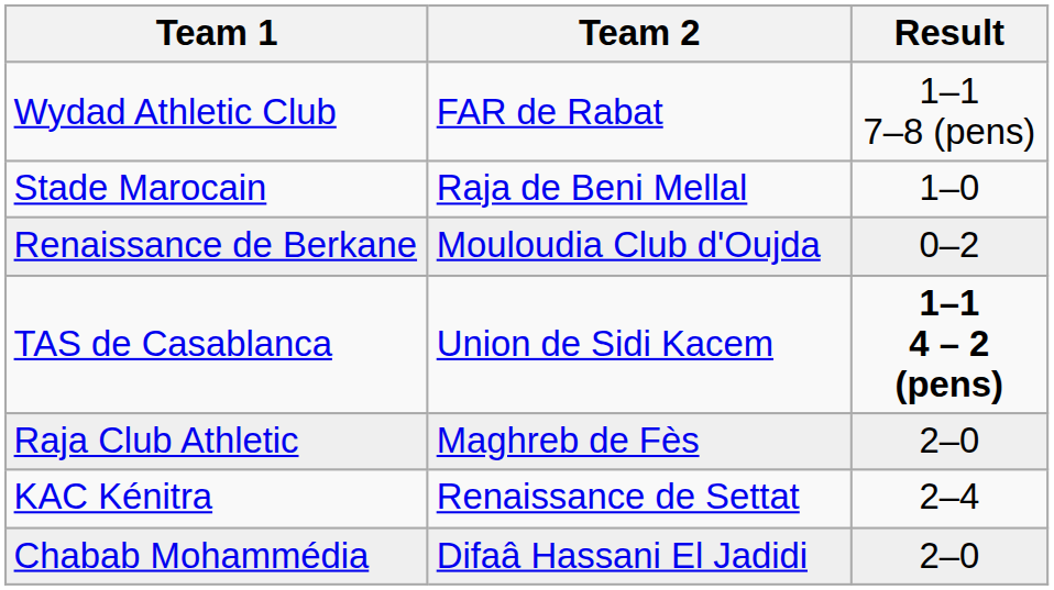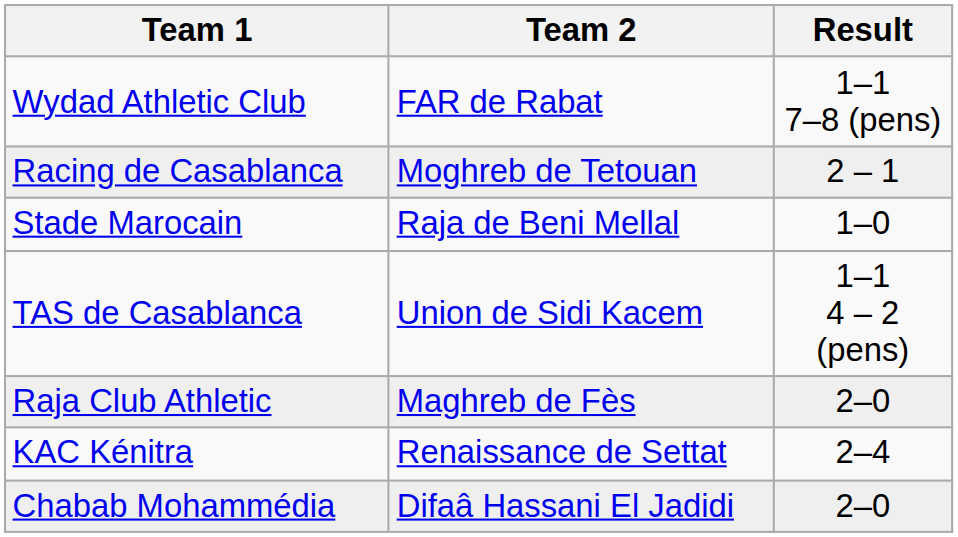 <table class="wikitable">
 <tr>
 <th width="180">Team 1</th>
 <th width="180">Team 2</th>
 <th width="80">Result</th>
 </tr>
 <tr>
 <td><a href='#'>Wydad Athletic Club</a></td>
 <td><a href='#'>FAR de Rabat</a></td>
 <td align="center">1–1<br>7–8 (pens)</td>
 </tr>
+<tr style="background:#EFEFEF">
+<td><a href='#'>Racing de Casablanca</a></td>
+<td><a href='#'>Moghreb de Tetouan</a></td>
+<td align="center">2 – 1</td>
+</tr>
 <tr>
 <td><a href='#'>Stade Marocain</a></td>
 <td><a href='#'>Raja de Beni Mellal</a></td>
 <td align="center">1–0</td>
 </tr>
-<tr style="background:#EFEFEF">
-<td><a href='#'>Renaissance de Berkane</a></td>
-<td><a href='#'>Mouloudia Club d'Oujda</a></td>
-<td align="center">0–2</td>
-</tr>
 <tr>
 <td><a href='#'>TAS de Casablanca</a></td>
 <td><a href='#'>Union de Sidi Kacem</a></td>
-<td align="center"><strong>1–1<br>4 – 2 (pens)</strong></td>
+<td align="center">1–1<br>4 – 2 (pens)</td>
 </tr>
 <tr style="background:#EFEFEF">
 <td><a href='#'>Raja Club Athletic</a></td>
 <td><a href='#'>Maghreb de Fès</a></td>
 <td align="center">2–0</td>
 </tr>
 <tr>
 <td><a href='#'>KAC Kénitra</a></td>
 <td><a href='#'>Renaissance de Settat</a></td>
 <td align="center">2–4</td>
 </tr>
 <tr style="background:#EFEFEF">
 <td><a href='#'>Chabab Mohammédia</a></td>
 <td><a href='#'>Difaâ Hassani El Jadidi</a></td>
 <td align="center">2–0</td>
 </tr>
 </table>
